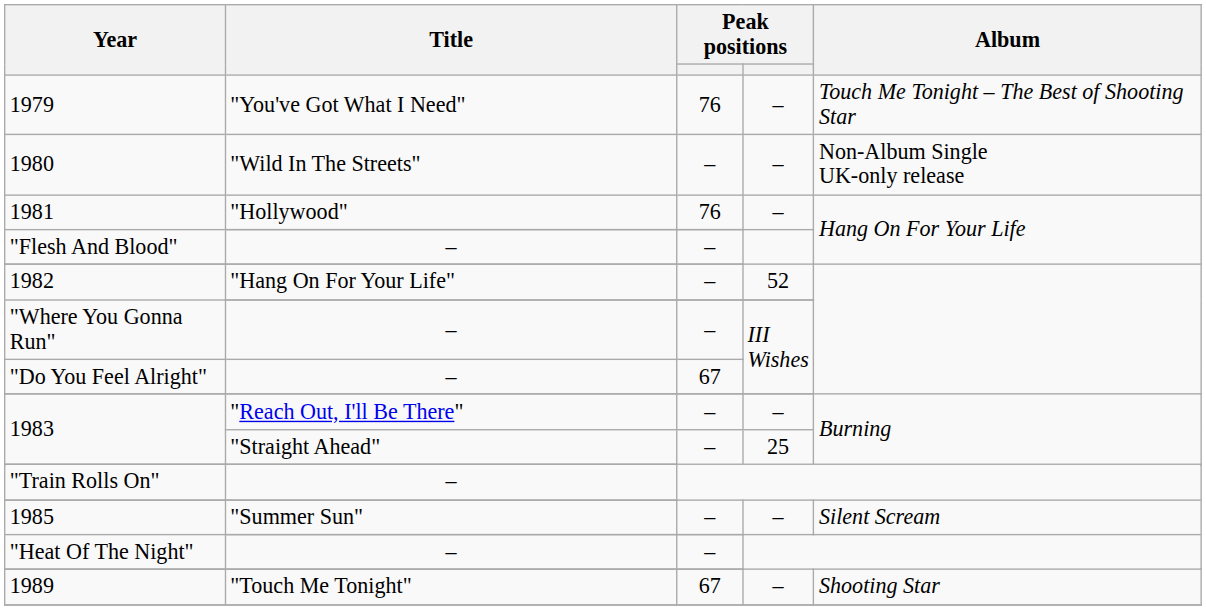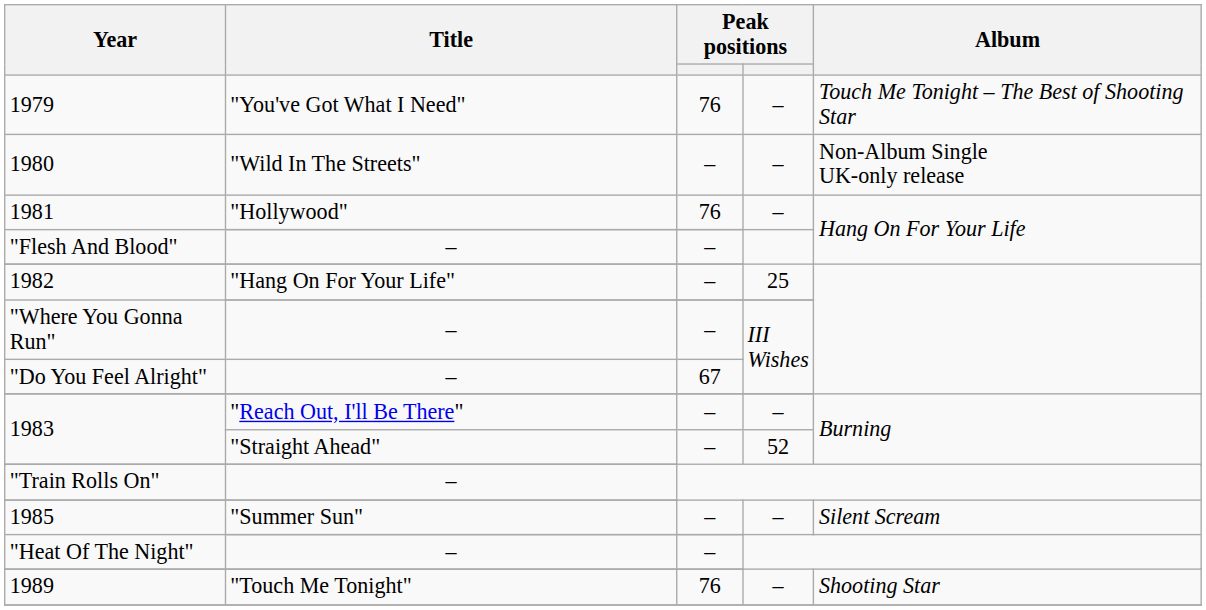 <table class="wikitable">
 <tr>
 <th rowspan="2">Year</th>
 <th rowspan="2" style="width:20em;">Title</th>
 <th colspan="2">Peak positions</th>
 <th rowspan="2">Album</th>
 </tr>
 <tr>
 <th width="40"></th>
 <th width="40"></th>
 </tr>
 <tr>
 <td rowspan="1">1979</td>
 <td>"You've Got What I Need"</td>
 <td align=center>76</td>
 <td align=center>–</td>
 <td><em>Touch Me Tonight – The Best of Shooting Star</em></td>
 </tr>
 <tr>
 <td rowspan="1">1980</td>
 <td>"Wild In The Streets"</td>
 <td align=center>–</td>
 <td align=center>–</td>
 <td>Non-Album Single<br>UK-only release</td>
 </tr>
 <tr>
 <td rowspan="2">1981</td>
 <td>"Hollywood"</td>
 <td align=center>76</td>
 <td align=center>–</td>
 <td rowspan="3"><em>Hang On For Your Life</em></td>
 </tr>
 <tr>
 </tr>
 <tr>
 <td>"Flesh And Blood"</td>
 <td align=center>–</td>
 <td align=center>–</td>
 </tr>
 <tr>
 </tr>
 <tr>
 <td rowspan="3">1982</td>
 <td>"Hang On For Your Life"</td>
 <td align=center>–</td>
-<td align=center>52</td>
+<td align=center>25</td>
 </tr>
 <tr>
 </tr>
 <tr>
 </tr>
 <tr>
 <td>"Where You Gonna Run"</td>
 <td align=center>–</td>
 <td align=center>–</td>
 <td rowspan="2"><em>III Wishes</em></td>
 </tr>
 <tr>
 <td>"Do You Feel Alright"</td>
 <td align=center>–</td>
 <td align=center>67</td>
 </tr>
 <tr>
 </tr>
 <tr>
 <td rowspan="3">1983</td>
 <td>"<a href='#'>Reach Out, I'll Be There</a>"</td>
 <td align=center>–</td>
 <td align=center>–</td>
 <td rowspan="3"><em>Burning</em></td>
 </tr>
 <tr>
 <td>"Straight Ahead"</td>
 <td align=center>–</td>
-<td align=center>25</td>
+<td align=center>52</td>
 </tr>
 <tr>
 </tr>
 <tr>
 </tr>
 <tr>
 <td>"Train Rolls On"</td>
 <td align=center>–</td>
 </tr>
 <tr>
 </tr>
 <tr>
 <td rowspan="2">1985</td>
 <td>"Summer Sun"</td>
 <td align=center>–</td>
 <td align=center>–</td>
 <td rowspan="2"><em>Silent Scream</em></td>
 </tr>
 <tr>
 </tr>
 <tr>
 <td>"Heat Of The Night"</td>
 <td align=center>–</td>
 <td align=center>–</td>
 </tr>
 <tr>
 </tr>
 <tr>
 <td rowspan="1">1989</td>
 <td>"Touch Me Tonight"</td>
-<td align=center>67</td>
+<td align=center>76</td>
 <td align=center>–</td>
 <td><em>Shooting Star</em></td>
 </tr>
 <tr>
 </tr>
 </table>
